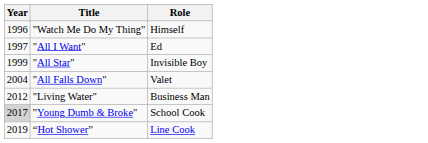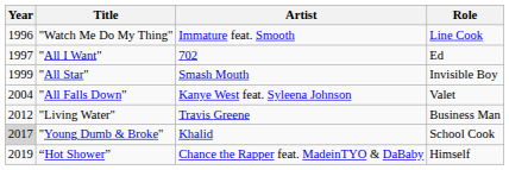 <table class="wikitable">
 <tr>
 <th>Year</th>
 <th>Title</th>
+<th>Artist</th>
 <th>Role</th>
 </tr>
 <tr>
 <td>1996</td>
 <td>"Watch Me Do My Thing"</td>
-<td>Himself</td>
+<td><a href='#'>Immature</a> feat. <a href='#'>Smooth</a></td>
+<td><a href='#'>Line Cook</a></td>
 </tr>
 <tr>
 <td>1997</td>
 <td>"<a href='#'>All I Want</a>"</td>
+<td><a href='#'>702</a></td>
 <td>Ed</td>
 </tr>
 <tr>
 <td>1999</td>
 <td>"<a href='#'>All Star</a>"</td>
+<td><a href='#'>Smash Mouth</a></td>
 <td>Invisible Boy</td>
 </tr>
 <tr>
 <td>2004</td>
 <td>"<a href='#'>All Falls Down</a>"</td>
+<td><a href='#'>Kanye West</a> feat. <a href='#'>Syleena Johnson</a></td>
 <td>Valet</td>
 </tr>
 <tr>
 <td>2012</td>
 <td>"Living Water"</td>
+<td><a href='#'>Travis Greene</a></td>
 <td>Business Man</td>
 </tr>
 <tr>
 <td style="background: lightgrey;">2017</td>
 <td>"<a href='#'>Young Dumb & Broke</a>"</td>
+<td><a href='#'>Khalid</a></td>
 <td>School Cook</td>
 </tr>
 <tr>
 <td>2019</td>
 <td>“<a href='#'>Hot Shower</a>”</td>
-<td><a href='#'>Line Cook</a></td>
+<td><a href='#'>Chance the Rapper</a> feat. <a href='#'>MadeinTYO</a> & <a href='#'>DaBaby</a></td>
+<td>Himself</td>
 </tr>
 </table>
